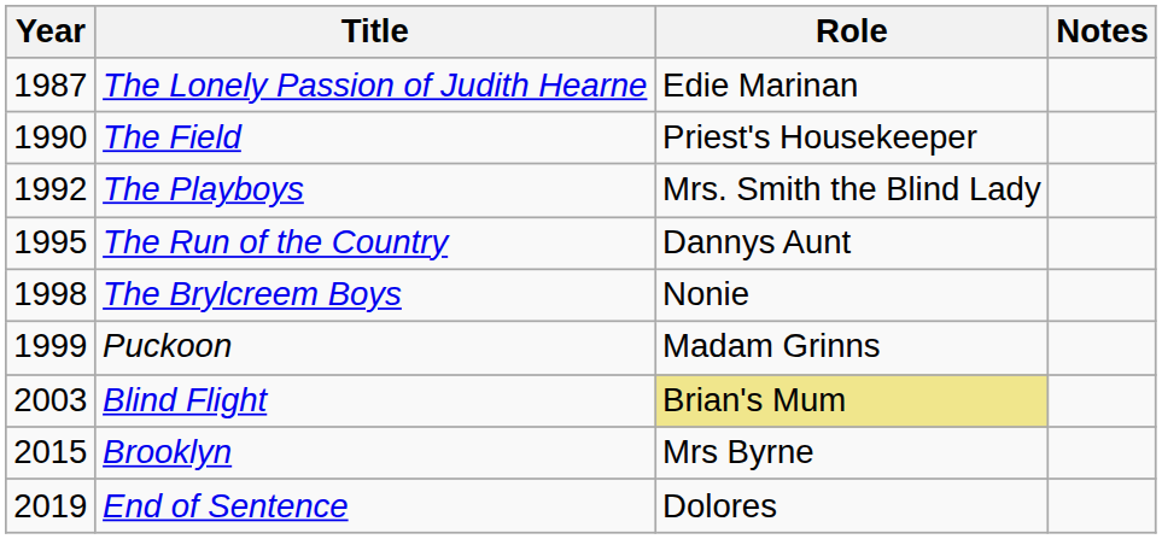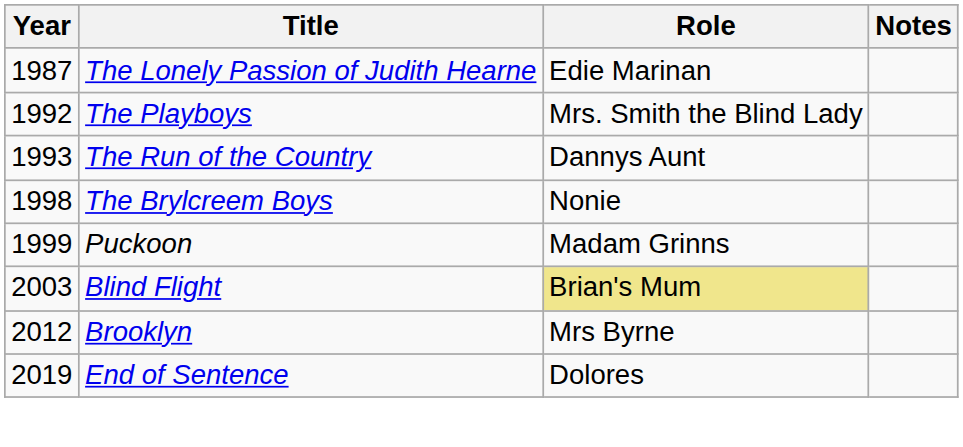 <table class="wikitable sortable">
 <tr>
 <th>Year</th>
 <th>Title</th>
 <th>Role</th>
 <th>Notes</th>
 </tr>
 <tr>
 <td>1987</td>
 <td><em><a href='#'>The Lonely Passion of Judith Hearne</a></em></td>
 <td>Edie Marinan</td>
 <td></td>
 </tr>
 <tr>
-<td>1990</td>
-<td><a href='#'><em>The Field</em></a></td>
-<td>Priest's Housekeeper</td>
-<td></td>
-</tr>
-<tr>
 <td>1992</td>
 <td><em><a href='#'>The Playboys</a></em></td>
 <td>Mrs. Smith the Blind Lady</td>
 <td></td>
 </tr>
 <tr>
-<td>1995</td>
+<td>1993</td>
 <td><em><a href='#'>The Run of the Country</a></em></td>
 <td>Dannys Aunt</td>
 <td></td>
 </tr>
 <tr>
 <td>1998</td>
 <td><em><a href='#'>The Brylcreem Boys</a></em></td>
 <td>Nonie</td>
 <td></td>
 </tr>
 <tr>
 <td>1999</td>
 <td><em>Puckoon</em></td>
 <td>Madam Grinns</td>
 <td></td>
 </tr>
 <tr>
 <td>2003</td>
 <td><em><a href='#'>Blind Flight</a></em></td>
 <td style="background: khaki;">Brian's Mum</td>
 <td></td>
 </tr>
 <tr>
-<td>2015</td>
+<td>2012</td>
 <td><a href='#'><em>Brooklyn</em></a></td>
 <td>Mrs Byrne</td>
 <td></td>
 </tr>
 <tr>
 <td>2019</td>
 <td><em><a href='#'>End of Sentence</a></em></td>
 <td>Dolores</td>
 <td></td>
 </tr>
 </table>
